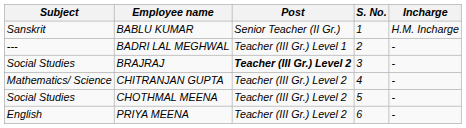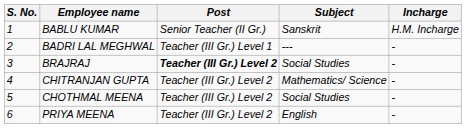 <table class="wikitable">
 <tr>
-<th><em>Subject</em></th>
+<th><em>S. No.</em></th>
 <th><em>Employee name</em></th>
 <th><em>Post</em></th>
-<th><em>S. No.</em></th>
+<th><em>Subject</em></th>
 <th><em>Incharge</em></th>
 </tr>
 <tr>
-<td><em>Sanskrit</em></td>
+<td><em>1</em></td>
 <td><em>BABLU KUMAR</em></td>
 <td><em>Senior Teacher (II Gr.)</em></td>
-<td><em>1</em></td>
+<td><em>Sanskrit</em></td>
 <td><em>H.M. Incharge</em></td>
 </tr>
 <tr>
-<td><em>---</em></td>
+<td><em>2</em></td>
 <td><em>BADRI LAL MEGHWAL</em></td>
 <td><em>Teacher (III Gr.) Level 1</em></td>
-<td><em>2</em></td>
+<td><em>---</em></td>
 <td><em>-</em></td>
 </tr>
 <tr>
-<td><em>Social Studies</em></td>
+<td><em>3</em></td>
 <td><em>BRAJRAJ</em></td>
 <td><strong><em>Teacher (III Gr.) Level 2</em></strong></td>
-<td><em>3</em></td>
+<td><em>Social Studies</em></td>
 <td><em>-</em></td>
 </tr>
 <tr>
-<td><em>Mathematics/ Science</em></td>
+<td><em>4</em></td>
 <td><em>CHITRANJAN GUPTA</em></td>
 <td><em>Teacher (III Gr.) Level 2</em></td>
-<td><em>4</em></td>
+<td><em>Mathematics/ Science</em></td>
 <td><em>-</em></td>
 </tr>
 <tr>
-<td><em>Social Studies</em></td>
+<td><em>5</em></td>
 <td><em>CHOTHMAL MEENA</em></td>
 <td><em>Teacher (III Gr.) Level 2</em></td>
-<td><em>5</em></td>
+<td><em>Social Studies</em></td>
 <td><em>-</em></td>
 </tr>
 <tr>
-<td><em>English</em></td>
+<td><em>6</em></td>
 <td><em>PRIYA MEENA</em></td>
 <td><em>Teacher (III Gr.) Level 2</em></td>
-<td><em>6</em></td>
+<td><em>English</em></td>
 <td><em>-</em></td>
 </tr>
 </table>
